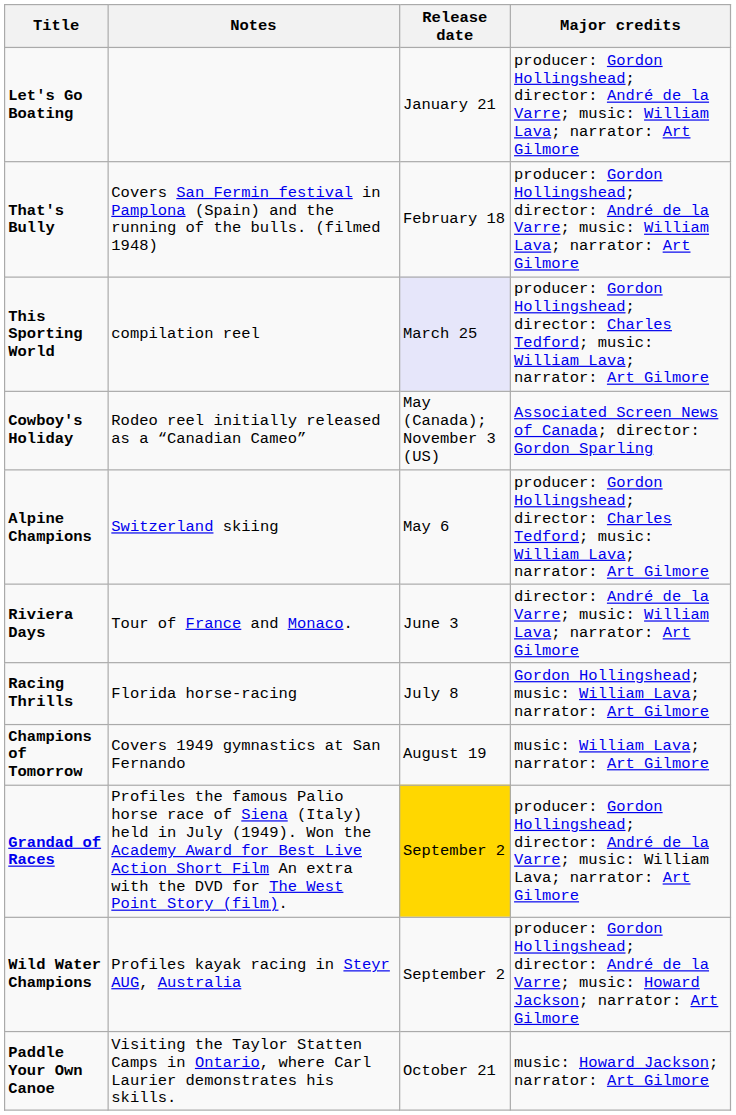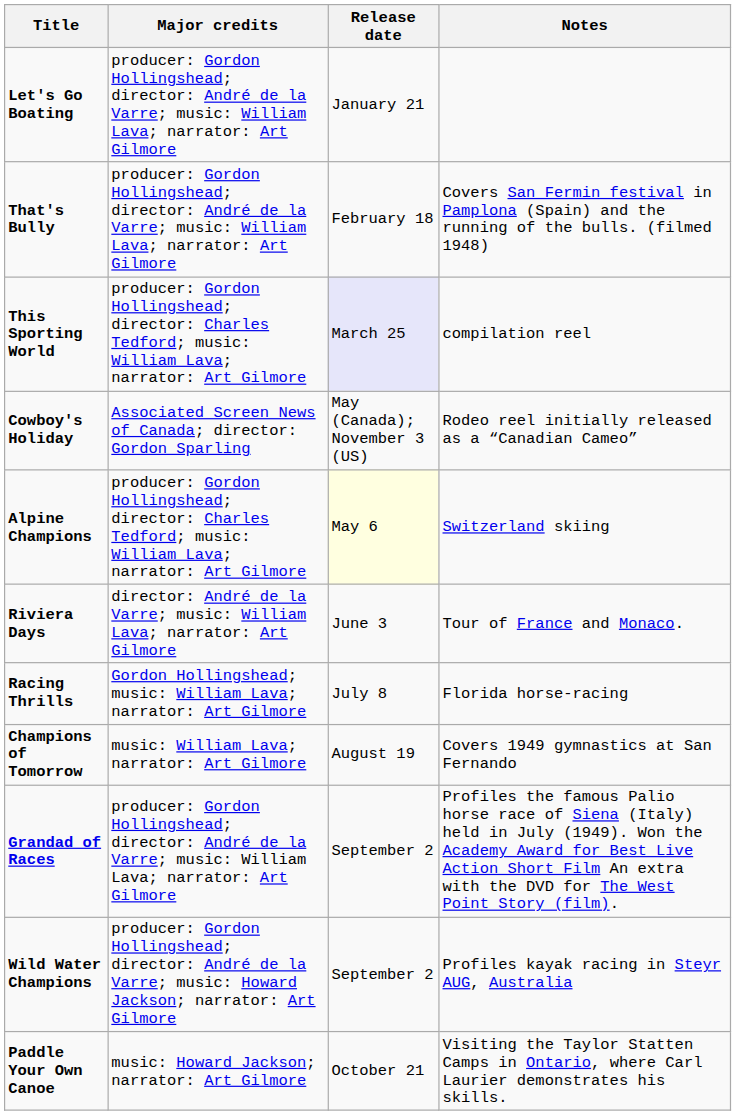 <table class="wikitable sortable" border="1">
 <tr>
 <th>Title</th>
+<th>Major credits</th>
+<th>Release date</th>
 <th>Notes</th>
-<th>Release date</th>
-<th>Major credits</th>
 </tr>
 <tr>
 <td><strong>Let's Go Boating</strong></td>
+<td>producer: <a href='#'>Gordon Hollingshead</a>; director: <a href='#'>André de la Varre</a>; music: <a href='#'>William Lava</a>; narrator: <a href='#'>Art Gilmore</a></td>
+<td>January 21</td>
 <td></td>
-<td>January 21</td>
-<td>producer: <a href='#'>Gordon Hollingshead</a>; director: <a href='#'>André de la Varre</a>; music: <a href='#'>William Lava</a>; narrator: <a href='#'>Art Gilmore</a></td>
 </tr>
 <tr>
 <td><strong>That's Bully</strong></td>
+<td>producer: <a href='#'>Gordon Hollingshead</a>; director: <a href='#'>André de la Varre</a>; music: <a href='#'>William Lava</a>; narrator: <a href='#'>Art Gilmore</a></td>
+<td>February 18</td>
 <td>Covers <a href='#'>San Fermin festival</a> in <a href='#'>Pamplona</a> (Spain) and the running of the bulls. (filmed 1948)</td>
-<td>February 18</td>
-<td>producer: <a href='#'>Gordon Hollingshead</a>; director: <a href='#'>André de la Varre</a>; music: <a href='#'>William Lava</a>; narrator: <a href='#'>Art Gilmore</a></td>
 </tr>
 <tr>
 <td><strong>This Sporting World</strong></td>
+<td>producer: <a href='#'>Gordon Hollingshead</a>; director: <a href='#'>Charles Tedford</a>; music: <a href='#'>William Lava</a>; narrator: <a href='#'>Art Gilmore</a></td>
+<td style="background: lavender;">March 25</td>
 <td>compilation reel</td>
-<td style="background: lavender;">March 25</td>
-<td>producer: <a href='#'>Gordon Hollingshead</a>; director: <a href='#'>Charles Tedford</a>; music: <a href='#'>William Lava</a>; narrator: <a href='#'>Art Gilmore</a></td>
 </tr>
 <tr>
 <td><strong>Cowboy's Holiday</strong></td>
+<td><a href='#'>Associated Screen News of Canada</a>; director: <a href='#'>Gordon Sparling</a></td>
+<td>May (Canada); November 3 (US)</td>
 <td>Rodeo reel initially released as a “Canadian Cameo”</td>
-<td>May (Canada); November 3 (US)</td>
-<td><a href='#'>Associated Screen News of Canada</a>; director: <a href='#'>Gordon Sparling</a></td>
 </tr>
 <tr>
 <td><strong>Alpine Champions</strong></td>
+<td>producer: <a href='#'>Gordon Hollingshead</a>; director: <a href='#'>Charles Tedford</a>; music: <a href='#'>William Lava</a>; narrator: <a href='#'>Art Gilmore</a></td>
+<td style="background: lightyellow;">May 6</td>
 <td><a href='#'>Switzerland</a> skiing</td>
-<td>May 6</td>
-<td>producer: <a href='#'>Gordon Hollingshead</a>; director: <a href='#'>Charles Tedford</a>; music: <a href='#'>William Lava</a>; narrator: <a href='#'>Art Gilmore</a></td>
 </tr>
 <tr>
 <td><strong>Riviera Days</strong></td>
+<td>director: <a href='#'>André de la Varre</a>; music: <a href='#'>William Lava</a>; narrator: <a href='#'>Art Gilmore</a></td>
+<td>June 3</td>
 <td>Tour of <a href='#'>France</a> and <a href='#'>Monaco</a>.</td>
-<td>June 3</td>
-<td>director: <a href='#'>André de la Varre</a>; music: <a href='#'>William Lava</a>; narrator: <a href='#'>Art Gilmore</a></td>
 </tr>
 <tr>
 <td><strong>Racing Thrills</strong></td>
+<td><a href='#'>Gordon Hollingshead</a>; music: <a href='#'>William Lava</a>; narrator: <a href='#'>Art Gilmore</a></td>
+<td>July 8</td>
 <td>Florida horse-racing</td>
-<td>July 8</td>
-<td><a href='#'>Gordon Hollingshead</a>; music: <a href='#'>William Lava</a>; narrator: <a href='#'>Art Gilmore</a></td>
 </tr>
 <tr>
 <td><strong>Champions of Tomorrow</strong></td>
+<td>music: <a href='#'>William Lava</a>; narrator: <a href='#'>Art Gilmore</a></td>
+<td>August 19</td>
 <td>Covers 1949 gymnastics at San Fernando</td>
-<td>August 19</td>
-<td>music: <a href='#'>William Lava</a>; narrator: <a href='#'>Art Gilmore</a></td>
 </tr>
 <tr>
 <td><strong><a href='#'>Grandad of Races</a></strong></td>
+<td>producer: <a href='#'>Gordon Hollingshead</a>; director: <a href='#'>André de la Varre</a>; music: William Lava; narrator: <a href='#'>Art Gilmore</a></td>
+<td>September 2</td>
 <td>Profiles the famous Palio horse race of <a href='#'>Siena</a> (Italy) held in July (1949). Won the <a href='#'>Academy Award for Best Live Action Short Film</a> An extra with the DVD for <a href='#'>The West Point Story (film)</a>.</td>
-<td style="background: gold;">September 2</td>
-<td>producer: <a href='#'>Gordon Hollingshead</a>; director: <a href='#'>André de la Varre</a>; music: William Lava; narrator: <a href='#'>Art Gilmore</a></td>
 </tr>
 <tr>
 <td><strong>Wild Water Champions</strong></td>
+<td>producer: <a href='#'>Gordon Hollingshead</a>; director: <a href='#'>André de la Varre</a>; music: <a href='#'>Howard Jackson</a>; narrator: <a href='#'>Art Gilmore</a></td>
+<td>September 2</td>
 <td>Profiles kayak racing in <a href='#'>Steyr AUG</a>, <a href='#'>Australia</a></td>
-<td>September 2</td>
-<td>producer: <a href='#'>Gordon Hollingshead</a>; director: <a href='#'>André de la Varre</a>; music: <a href='#'>Howard Jackson</a>; narrator: <a href='#'>Art Gilmore</a></td>
 </tr>
 <tr>
 <td><strong>Paddle Your Own Canoe</strong></td>
+<td>music: <a href='#'>Howard Jackson</a>; narrator: <a href='#'>Art Gilmore</a></td>
+<td>October  21</td>
 <td>Visiting the Taylor Statten Camps in <a href='#'>Ontario</a>, where Carl Laurier demonstrates his skills.</td>
-<td>October  21</td>
-<td>music: <a href='#'>Howard Jackson</a>; narrator: <a href='#'>Art Gilmore</a></td>
 </tr>
 </table>
